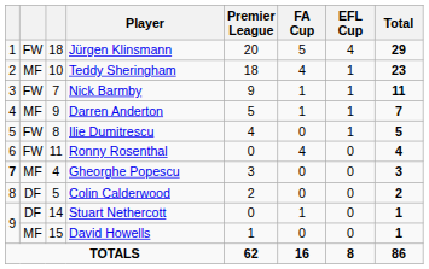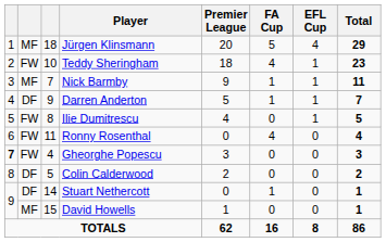 <table class="wikitable sortable" style="font-size: 95%; text-align: center;">
 <tr>
 <th width=10></th>
 <th width=10></th>
 <th width=10></th>
 <th width=180>Player</th>
 <th width=50>Premier League</th>
 <th width=50>FA Cup</th>
 <th width=50>EFL Cup</th>
 <th width=50>Total</th>
 </tr>
 <tr>
 <td>1</td>
-<td>FW</td>
+<td>MF</td>
 <td>18</td>
 <td align="left"> <a href='#'>Jürgen Klinsmann</a></td>
 <td>20</td>
 <td>5</td>
 <td>4</td>
 <td><strong>29</strong></td>
 </tr>
 <tr>
 <td>2</td>
-<td>MF</td>
+<td>FW</td>
 <td>10</td>
 <td align="left"> <a href='#'>Teddy Sheringham</a></td>
 <td>18</td>
 <td>4</td>
 <td>1</td>
 <td><strong>23</strong></td>
 </tr>
 <tr>
 <td>3</td>
-<td>FW</td>
+<td>MF</td>
 <td>7</td>
 <td align="left"> <a href='#'>Nick Barmby</a></td>
 <td>9</td>
 <td>1</td>
 <td>1</td>
 <td><strong>11</strong></td>
 </tr>
 <tr>
 <td>4</td>
-<td>MF</td>
+<td>DF</td>
 <td>9</td>
 <td align=left> <a href='#'>Darren Anderton</a></td>
 <td>5</td>
 <td>1</td>
 <td>1</td>
 <td><strong>7</strong></td>
 </tr>
 <tr>
 <td>5</td>
 <td>FW</td>
 <td>8</td>
 <td align=left> <a href='#'>Ilie Dumitrescu</a></td>
 <td>4</td>
 <td>0</td>
 <td>1</td>
 <td><strong>5</strong></td>
 </tr>
 <tr>
 <td>6</td>
 <td>FW</td>
 <td>11</td>
 <td align=left> <a href='#'>Ronny Rosenthal</a></td>
 <td>0</td>
 <td>4</td>
 <td>0</td>
 <td><strong>4</strong></td>
 </tr>
 <tr>
 <td><strong>7</strong></td>
-<td>MF</td>
+<td>FW</td>
 <td>4</td>
 <td align=left> <a href='#'>Gheorghe Popescu</a></td>
 <td>3</td>
 <td>0</td>
 <td>0</td>
 <td><strong>3</strong></td>
 </tr>
 <tr>
 <td>8</td>
 <td>DF</td>
 <td>5</td>
 <td align=left> <a href='#'>Colin Calderwood</a></td>
 <td>2</td>
 <td>0</td>
 <td>0</td>
 <td><strong>2</strong></td>
 </tr>
 <tr>
 <td rowspan="2">9</td>
 <td>DF</td>
 <td>14</td>
 <td align="left"> <a href='#'>Stuart Nethercott</a></td>
 <td>0</td>
 <td>1</td>
 <td>0</td>
 <td><strong>1</strong></td>
 </tr>
 <tr>
 <td>MF</td>
 <td>15</td>
 <td align="left"> <a href='#'>David Howells</a></td>
 <td>1</td>
 <td>0</td>
 <td>0</td>
 <td><strong>1</strong></td>
 </tr>
 <tr>
 <td colspan="4"><strong>TOTALS</strong></td>
 <td><strong>62</strong></td>
 <td><strong>16</strong></td>
 <td><strong>8</strong></td>
 <td><strong>86</strong></td>
 </tr>
 </table>
